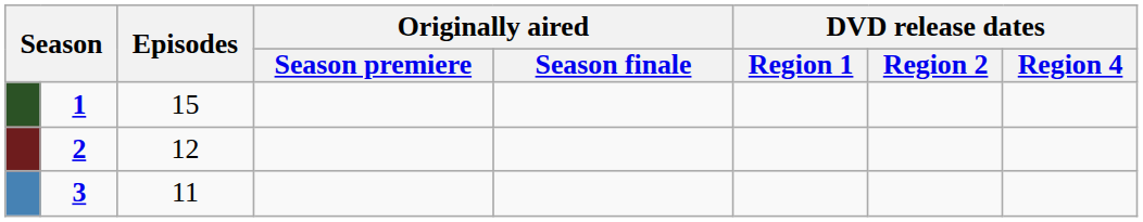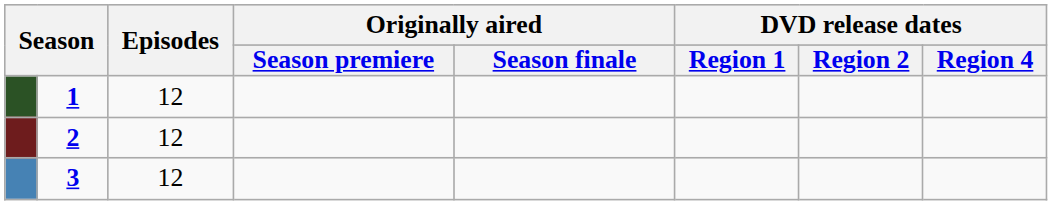 <table class="wikitable" style="text-align:center">
 <tr>
 <th style="padding:0 8px;" colspan="2" rowspan="2">Season</th>
 <th style="padding:0 8px;" rowspan="2">Episodes</th>
 <th colspan="2">Originally aired</th>
 <th colspan="3">DVD release dates</th>
 </tr>
 <tr>
 <th style="padding:0 8px;"><a href='#'>Season premiere</a></th>
 <th style="padding:0 8px;"><a href='#'>Season finale</a></th>
 <th style="padding:0 8px;"><a href='#'>Region 1</a></th>
 <th style="padding:0 8px;"><a href='#'>Region 2</a></th>
 <th style="padding:0 8px;"><a href='#'>Region 4</a></th>
 </tr>
 <tr>
 <td style="width:13px; background:#2b5225;"></td>
 <td><strong><a href='#'>1</a></strong></td>
-<td>15</td>
+<td>12</td>
 <td align="center" width="130"></td>
 <td align="center" width="130"></td>
 <td></td>
 <td></td>
 <td></td>
 </tr>
 <tr>
 <td style="width:13px; background:#6e1c1d;"></td>
 <td><strong><a href='#'>2</a></strong></td>
 <td>12</td>
 <td align="center" width="130"></td>
 <td align="center" width="130"></td>
 <td></td>
 <td></td>
 <td></td>
 </tr>
 <tr>
 <td style="width:13px; background:#4682B4;"></td>
 <td><strong><a href='#'>3</a></strong></td>
-<td>11</td>
+<td>12</td>
 <td align="center" width="130"></td>
 <td align="center" width="130"></td>
 <td></td>
 <td></td>
 <td></td>
 </tr>
 </table>
